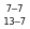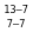 <table style="text-align:center">
 <tr>
 <th width=200></th>
 <th width=100></th>
 <th width=200></th>
 </tr>
 <tr>
 <td align=right><strong></strong></td>
+<td>13–7</td>
+<td align=left></td>
+</tr>
+<tr>
+<td align=right><strong></strong></td>
 <td>7–7</td>
 <td align=left><strong></strong></td>
 </tr>
-<tr>
-<td align=right><strong></strong></td>
-<td>13–7</td>
-<td align=left></td>
-</tr>
 </table>
